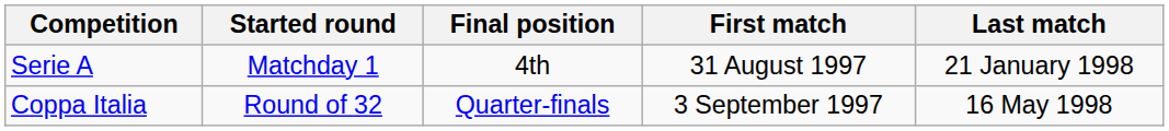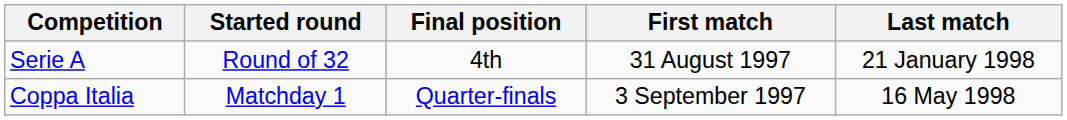 <table class=wikitable style="text-align:center; width:730px">
 <tr>
 <th style=text-align:center; width:150px;>Competition</th>
 <th style=text-align:center; width:100px;>Started round</th>
 <th style=text-align:center; width:100px;>Final position</th>
 <th style=text-align:center; width:150px;>First match</th>
 <th style=text-align:center; width:140px;>Last match</th>
 </tr>
 <tr>
 <td style=text-align:left;><a href='#'>Serie A</a></td>
-<td><a href='#'>Matchday 1</a></td>
+<td><a href='#'>Round of 32</a></td>
 <td>4th</td>
 <td>31 August 1997</td>
 <td>21 January 1998</td>
 </tr>
 <tr>
 <td style=text-align:left;><a href='#'>Coppa Italia</a></td>
-<td><a href='#'>Round of 32</a></td>
+<td><a href='#'>Matchday 1</a></td>
 <td><a href='#'>Quarter-finals</a></td>
 <td>3 September 1997</td>
 <td>16 May 1998</td>
 </tr>
 </table>
